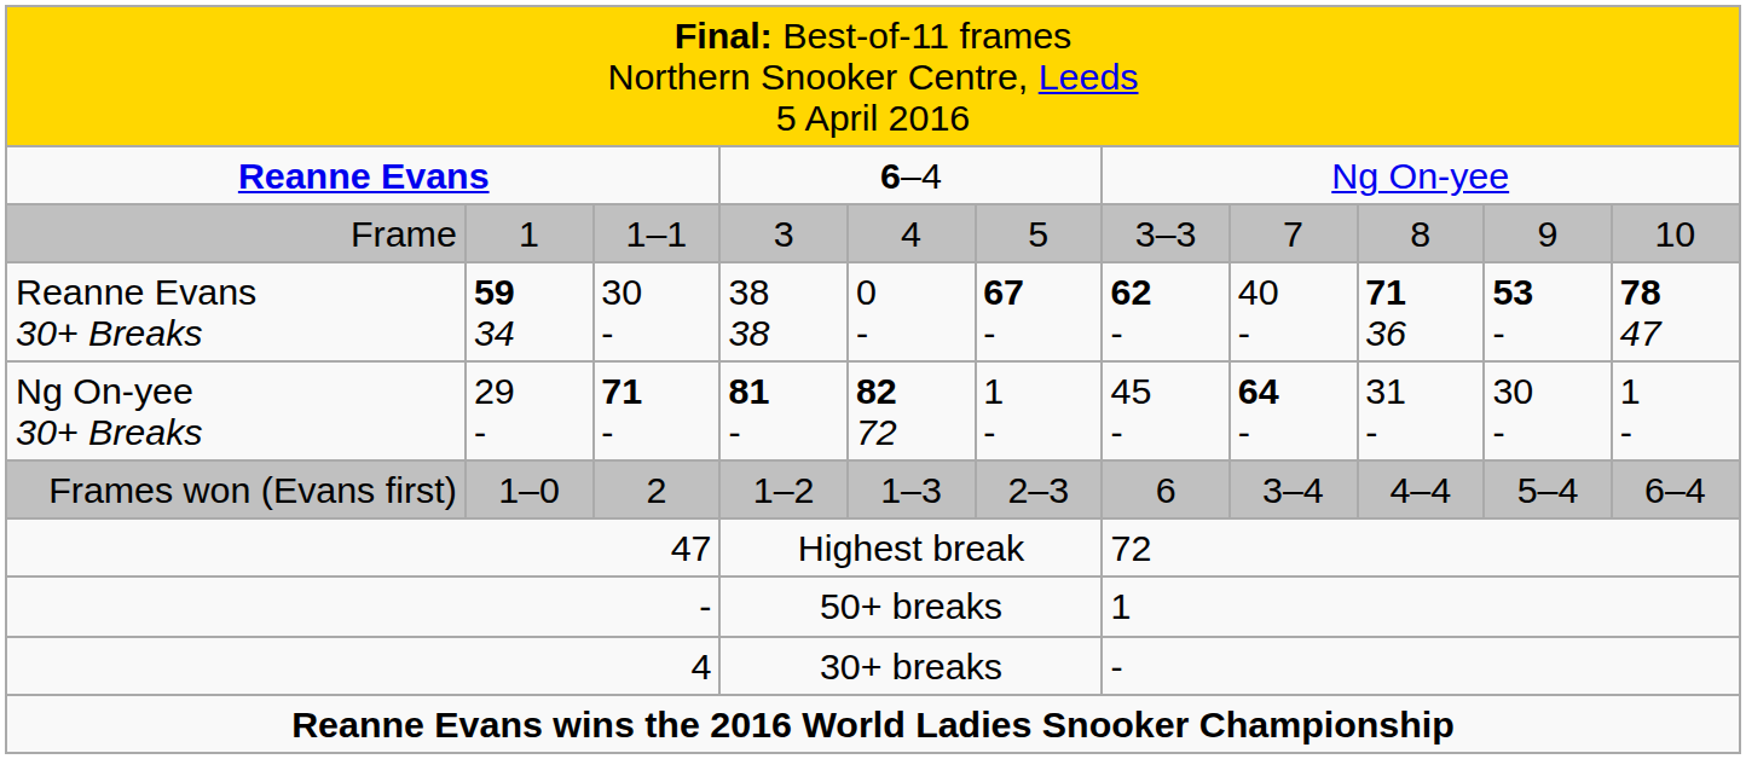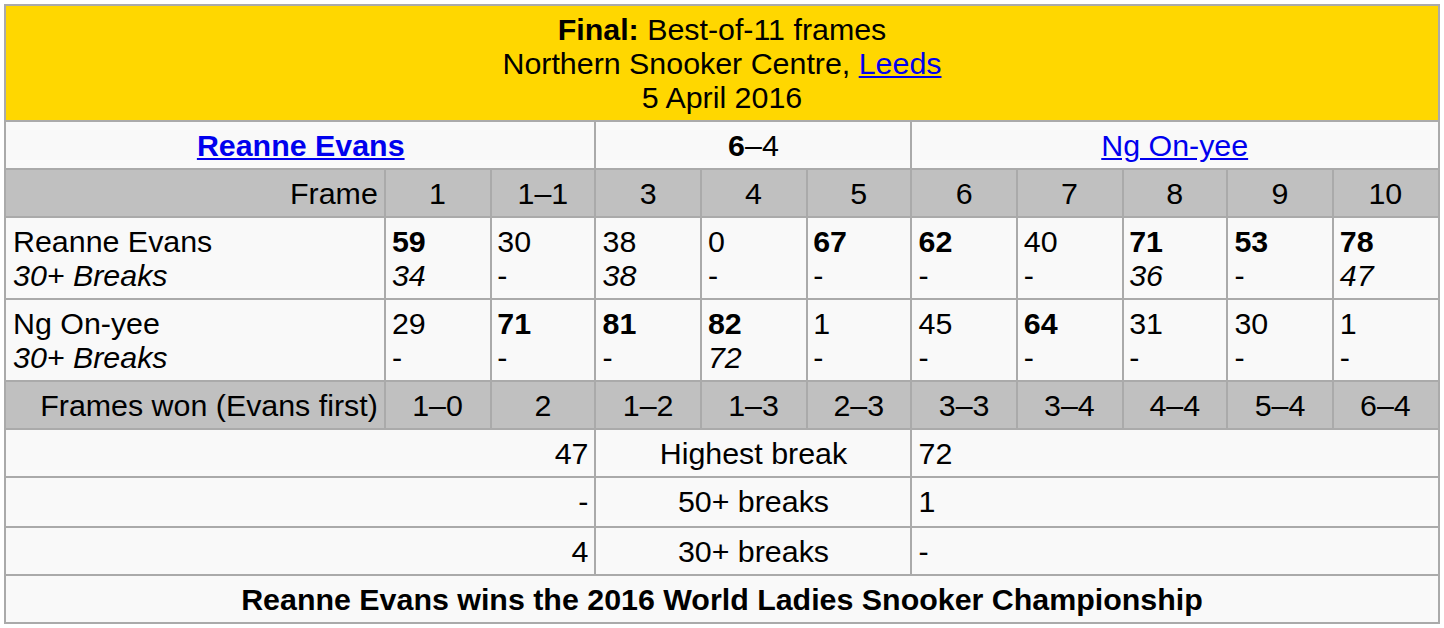 <table class="wikitable"  style="font-size: 95%; margin: 1em auto 1em auto;">
 <tr>
 <td colspan=11 align="center" bgcolor="#ffd700"><strong>Final:</strong> Best-of-11 frames<br>Northern Snooker Centre, <a href='#'>Leeds</a><br>5 April 2016</td>
 </tr>
 <tr>
 <td colspan=3 align="center"><strong><a href='#'>Reanne Evans</a></strong> <br> </td>
 <td colspan=3 align="center"><strong>6</strong>–4</td>
 <td colspan=5 align="center"><a href='#'>Ng On-yee</a> <br> </td>
 </tr>
 <tr>
 <td style="width: 12em;; background: silver;" align="right">Frame</td>
 <td style="width: 3em; background: silver;" align="center">1</td>
 <td style="background: silver;" align="center">1–1</td>
 <td style="width: 3em; background: silver;" align="center">3</td>
 <td style="width: 3em; background: silver;" align="center">4</td>
 <td style="width: 3em; background: silver;" align="center">5</td>
-<td style="background: silver;" align="center">3–3</td>
+<td style="width: 3em; background: silver;" align="center">6</td>
 <td style="width: 3em; background: silver;" align="center">7</td>
 <td style="width: 3em; background: silver;" align="center">8</td>
 <td style="width: 3em; background: silver;" align="center">9</td>
 <td style="width: 3em; background: silver;" align="center">10</td>
 </tr>
 <tr>
 <td>Reanne Evans<br> <em>30+ Breaks</em></td>
 <td><strong>59</strong><br><em>34</em></td>
 <td>30<br>-</td>
 <td>38<br><em>38</em></td>
 <td>0<br>-</td>
 <td><strong>67</strong><br>-</td>
 <td><strong>62</strong><br>-</td>
 <td>40<br>-</td>
 <td><strong>71</strong><br><em>36</em></td>
 <td><strong>53</strong><br>-</td>
 <td><strong>78</strong><br><em>47</em></td>
 </tr>
 <tr>
 <td>Ng On-yee<br>  <em>30+ Breaks</em></td>
 <td>29<br>-</td>
 <td><strong>71</strong><br>-</td>
 <td><strong>81</strong><br>-</td>
 <td><strong>82</strong><br><em>72</em></td>
 <td>1<br>-</td>
 <td>45<br>-</td>
 <td><strong>64</strong><br>-</td>
 <td>31<br>-</td>
 <td>30<br>-</td>
 <td>1<br>-</td>
 </tr>
 <tr>
 <td style="background: silver;" align="right">Frames won (Evans first)</td>
 <td style="background: silver;" align="center">1–0</td>
 <td style="width: 3em; background: silver;" align="center">2</td>
 <td style="background: silver;" align="center">1–2</td>
 <td style="background: silver;" align="center">1–3</td>
 <td style="background: silver;" align="center">2–3</td>
-<td style="width: 3em; background: silver;" align="center">6</td>
+<td style="background: silver;" align="center">3–3</td>
 <td style="background: silver;" align="center">3–4</td>
 <td style="background: silver;" align="center">4–4</td>
 <td style="background: silver;" align="center">5–4</td>
 <td style="background: silver;" align="center">6–4</td>
 </tr>
 <tr>
 <td colspan=3 align="right">47</td>
 <td colspan=3 align="center">Highest break</td>
 <td colspan=5 align="left">72</td>
 </tr>
 <tr>
 <td colspan=3 align="right">-</td>
 <td colspan=3 align="center">50+ breaks</td>
 <td colspan=5 align="left">1</td>
 </tr>
 <tr>
 <td colspan=3 align="right">4</td>
 <td colspan=3 align="center">30+ breaks</td>
 <td colspan=5 align="left">-</td>
 </tr>
 <tr>
 <td colspan=11 align="center"><strong>Reanne Evans wins the 2016 World Ladies Snooker Championship</strong></td>
 </tr>
 </table>
